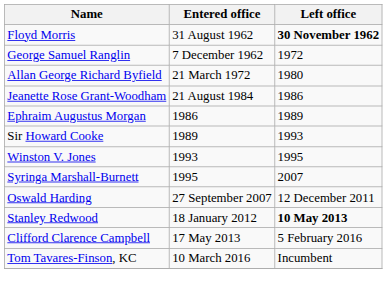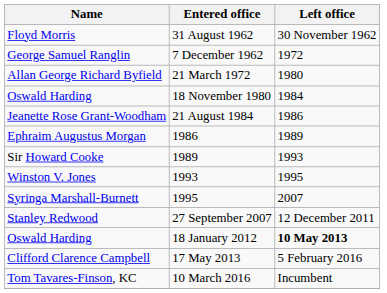 <table class="wikitable">
 <tr>
 <th>Name</th>
 <th>Entered office</th>
 <th>Left office</th>
 </tr>
 <tr>
 <td><a href='#'>Floyd Morris</a></td>
 <td>31 August 1962</td>
-<td><strong>30 November 1962</strong></td>
+<td>30 November 1962</td>
 </tr>
 <tr>
 <td><a href='#'>George Samuel Ranglin</a></td>
 <td>7 December 1962</td>
 <td>1972</td>
 </tr>
 <tr>
 <td><a href='#'>Allan George Richard Byfield</a></td>
 <td>21 March 1972</td>
 <td>1980</td>
+</tr>
+<tr>
+<td><a href='#'>Oswald Harding</a></td>
+<td>18 November 1980</td>
+<td>1984</td>
 </tr>
 <tr>
 <td><a href='#'>Jeanette Rose Grant-Woodham</a></td>
 <td>21 August 1984</td>
 <td>1986</td>
 </tr>
 <tr>
 <td><a href='#'>Ephraim Augustus Morgan</a></td>
 <td>1986</td>
 <td>1989</td>
 </tr>
 <tr>
 <td>Sir <a href='#'>Howard Cooke</a></td>
 <td>1989</td>
 <td>1993</td>
 </tr>
 <tr>
 <td><a href='#'>Winston V. Jones</a></td>
 <td>1993</td>
 <td>1995</td>
 </tr>
 <tr>
 <td><a href='#'>Syringa Marshall-Burnett</a></td>
 <td>1995</td>
 <td>2007</td>
 </tr>
 <tr>
-<td><a href='#'>Oswald Harding</a></td>
+<td><a href='#'>Stanley Redwood</a></td>
 <td>27 September 2007</td>
 <td>12 December 2011</td>
 </tr>
 <tr>
-<td><a href='#'>Stanley Redwood</a></td>
+<td><a href='#'>Oswald Harding</a></td>
 <td>18 January 2012</td>
 <td><strong>10 May 2013</strong></td>
 </tr>
 <tr>
 <td><a href='#'>Clifford Clarence Campbell</a></td>
 <td>17 May 2013</td>
 <td>5 February 2016</td>
 </tr>
 <tr>
 <td><a href='#'>Tom Tavares-Finson</a>, KC</td>
 <td>10 March 2016</td>
 <td>Incumbent</td>
 </tr>
 <tr>
 </tr>
 </table>
